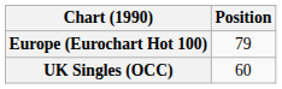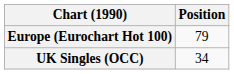 <table class="wikitable plainrowheaders" style="text-align:center">
 <tr>
 <th scope="col">Chart (1990)</th>
 <th scope="col">Position</th>
 </tr>
 <tr>
 <th scope="row">Europe (Eurochart Hot 100)</th>
 <td>79</td>
 </tr>
 <tr>
 <th scope="row">UK Singles (OCC)</th>
-<td>60</td>
+<td>34</td>
 </tr>
 </table>
